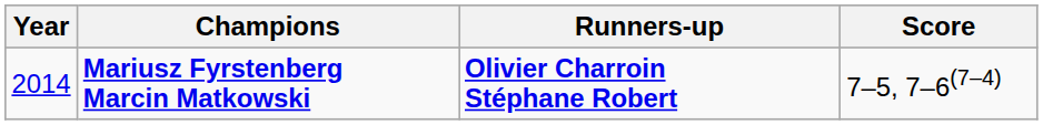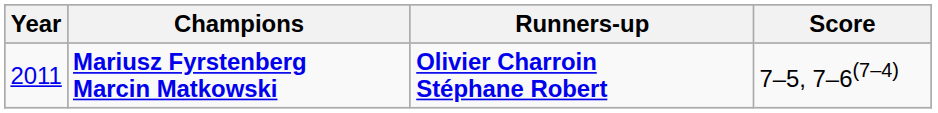 <table class="wikitable" style="font-size:90%">
 <tr>
 <th>Year</th>
 <th width="200">Champions</th>
 <th width="200">Runners-up</th>
 <th width="100">Score</th>
 </tr>
 <tr>
-<td><a href='#'>2014</a></td>
+<td><a href='#'>2011</a></td>
 <td> <strong><a href='#'>Mariusz Fyrstenberg</a></strong> <br>  <strong><a href='#'>Marcin Matkowski</a></strong></td>
 <td><strong> <a href='#'>Olivier Charroin</a> <br>  <a href='#'>Stéphane Robert</a></strong></td>
 <td>7–5, 7–6<sup>(7–4)</sup></td>
 </tr>
 </table>
